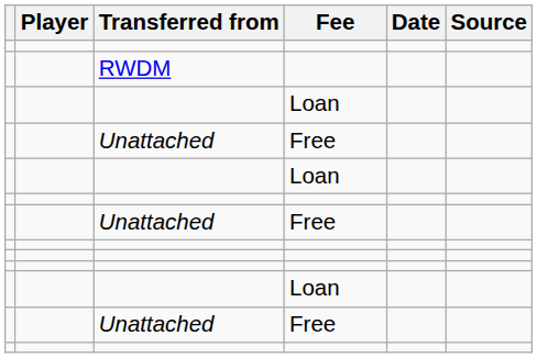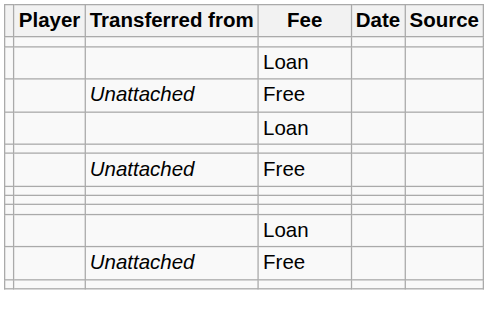 <table class="wikitable plainrowheaders sortable">
 <tr>
 <th></th>
 <th scope=col>Player</th>
 <th>Transferred from</th>
 <th !scope=col; style="width: 65px;">Fee</th>
 <th scope=col>Date</th>
 <th scope=col>Source</th>
 </tr>
 <tr>
 <td align=center></td>
 <td></td>
 <td></td>
-<td></td>
-<td></td>
-<td></td>
-</tr>
-<tr>
-<td align=center></td>
-<td></td>
-<td><a href='#'>RWDM</a></td>
 <td></td>
 <td></td>
 <td></td>
 </tr>
 <tr>
 <td align=center></td>
 <td></td>
 <td></td>
 <td>Loan</td>
 <td></td>
 <td></td>
 </tr>
 <tr>
 <td align=center></td>
 <td></td>
 <td><em>Unattached</em></td>
 <td>Free</td>
 <td></td>
 <td></td>
 </tr>
 <tr>
 <td align=center></td>
 <td></td>
 <td></td>
 <td>Loan</td>
 <td></td>
 <td></td>
 </tr>
 <tr>
 <td align=center></td>
 <td></td>
 <td></td>
 <td></td>
 <td></td>
 <td></td>
 </tr>
 <tr>
 <td align=center></td>
 <td></td>
 <td><em>Unattached</em></td>
 <td>Free</td>
 <td></td>
 <td></td>
 </tr>
 <tr>
 <td align=center></td>
 <td></td>
 <td></td>
 <td></td>
 <td></td>
 <td></td>
 </tr>
 <tr>
 <td align=center></td>
 <td></td>
 <td></td>
 <td></td>
 <td></td>
 <td></td>
 </tr>
 <tr>
 <td align=center></td>
 <td></td>
 <td></td>
 <td></td>
 <td></td>
 <td></td>
 </tr>
 <tr>
 <td align=center></td>
 <td></td>
 <td></td>
 <td>Loan</td>
 <td></td>
 <td></td>
 </tr>
 <tr>
 <td align=center></td>
 <td></td>
 <td><em>Unattached</em></td>
 <td>Free</td>
 <td></td>
 <td></td>
 </tr>
 <tr>
 <td align=center></td>
 <td></td>
 <td></td>
 <td></td>
 <td></td>
 <td></td>
 </tr>
 </table>
